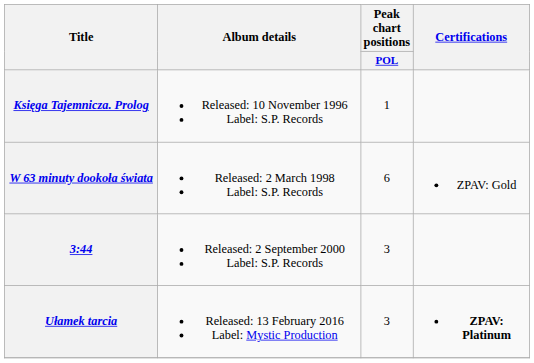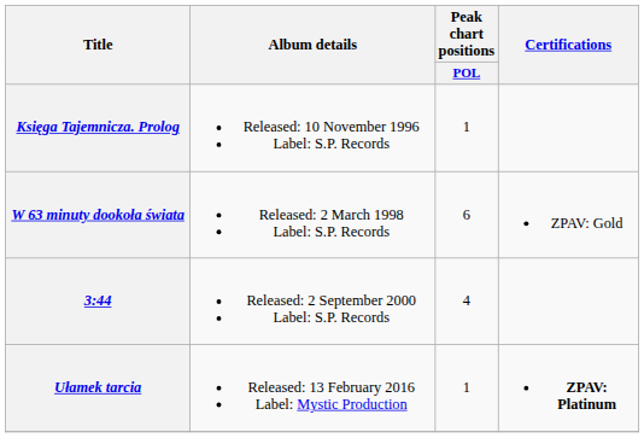 <table class="wikitable plainrowheaders" style="text-align:center;" border="1">
 <tr>
 <th scope="col" rowspan="2" style="width:12em;">Title</th>
 <th scope="col" rowspan="2" style="width:16em;">Album details</th>
 <th scope="col" colspan="1">Peak chart positions</th>
 <th scope="col" rowspan="2" style="width:9em;"><a href='#'>Certifications</a></th>
 </tr>
 <tr>
 <th scope="col" style="width:3.5em;font-size:90%;"><a href='#'>POL</a><br></th>
 </tr>
 <tr>
 <th scope="row"><em><a href='#'>Księga Tajemnicza. Prolog</a></em></th>
 <td><br><ul><li>Released: 10 November 1996</li><li>Label: S.P. Records</li></ul></td>
 <td>1</td>
 <td></td>
 </tr>
 <tr>
 <th scope="row"><em><a href='#'>W 63 minuty dookoła świata</a></em></th>
 <td><br><ul><li>Released: 2 March 1998</li><li>Label: S.P. Records</li></ul></td>
 <td>6</td>
 <td><br><ul><li>ZPAV: Gold</li></ul></td>
 </tr>
 <tr>
 <th scope="row"><em><a href='#'>3:44</a></em></th>
 <td><br><ul><li>Released: 2 September 2000</li><li>Label: S.P. Records</li></ul></td>
-<td>3</td>
+<td>4</td>
 <td></td>
 </tr>
 <tr>
 <th scope="row"><em><a href='#'>Ułamek tarcia</a></em></th>
 <td><br><ul><li>Released: 13 February 2016</li><li>Label: <a href='#'>Mystic Production</a></li></ul></td>
-<td>3</td>
+<td>1</td>
 <td><strong><br><ul><li>ZPAV: Platinum</li></ul></strong></td>
 </tr>
 <tr>
 </tr>
 </table>
